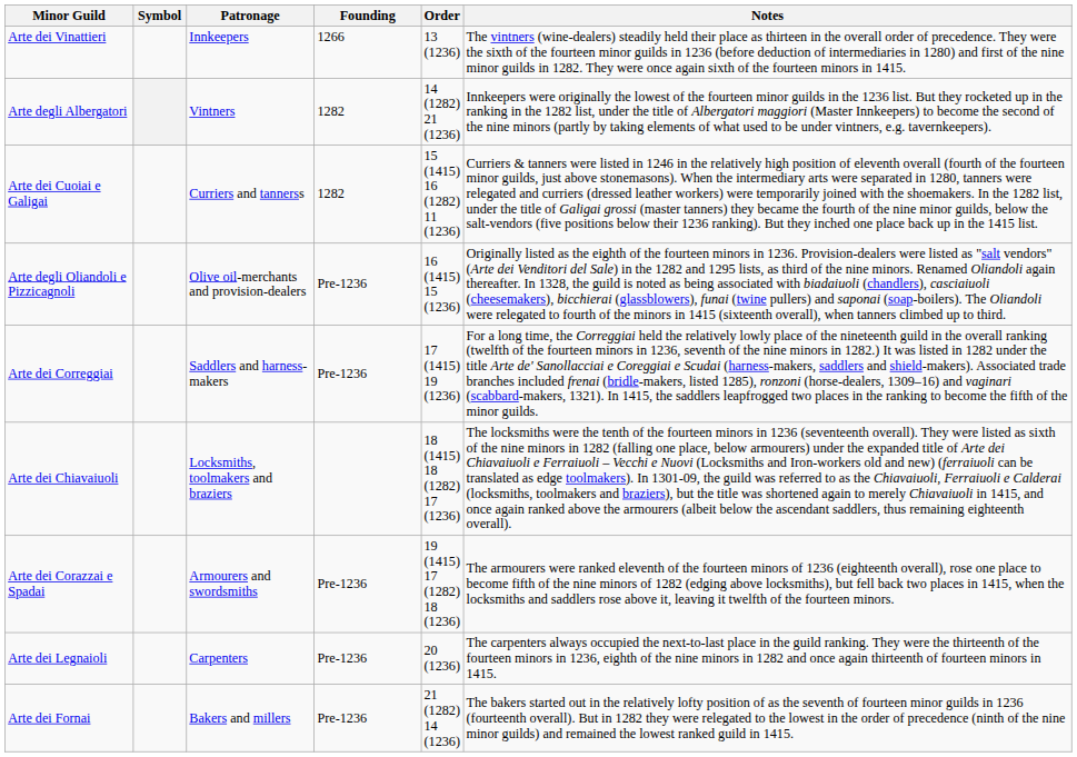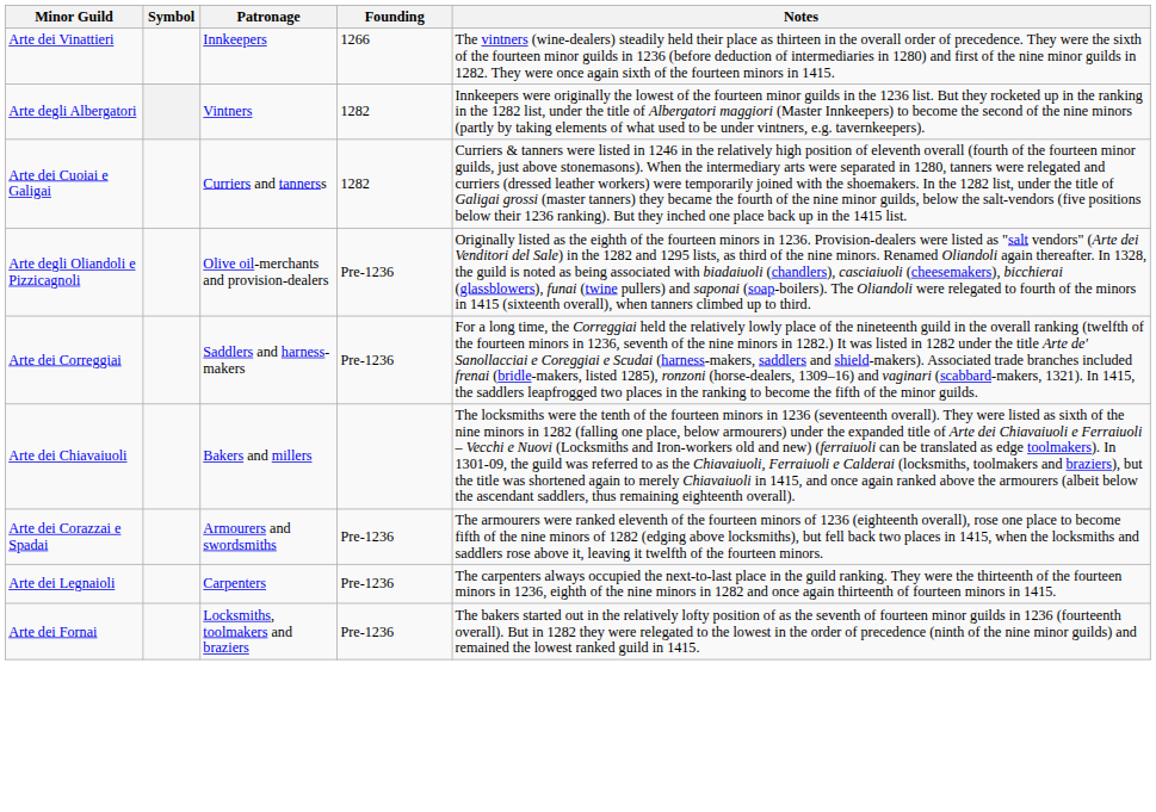 <table class="wikitable sortable" style="width:100%">
 <tr>
 <th width="12%">Minor Guild</th>
 <th width="5%">Symbol</th>
 <th width="12%">Patronage</th>
 <th width="10%">Founding</th>
-<th width="2%">Order</th>
 <th width="*">Notes</th>
 </tr>
 <tr valign="top">
 <td><a href='#'>Arte dei Vinattieri</a></td>
 <td></td>
 <td><a href='#'>Innkeepers</a></td>
 <td>1266</td>
-<td>13 (1236)</td>
 <td>The <a href='#'>vintners</a> (wine-dealers) steadily held their place as thirteen in the overall order of precedence. They were the sixth of the fourteen minor guilds in 1236 (before deduction of intermediaries in 1280) and first of the nine minor guilds in 1282. They were once again sixth of the fourteen minors in 1415.</td>
 </tr>
 <tr>
 <td><a href='#'>Arte degli Albergatori</a></td>
 <th></th>
 <td><a href='#'>Vintners</a></td>
 <td>1282</td>
-<td>14 (1282) <br> 21 (1236)</td>
 <td>Innkeepers were originally the lowest of the fourteen minor guilds in the 1236 list. But they rocketed up in the ranking in the 1282 list, under the title of <em>Albergatori maggiori</em> (Master Innkeepers) to become the second of the nine minors (partly by taking elements of what used to be under vintners, e.g. tavernkeepers).</td>
 </tr>
 <tr>
 <td><a href='#'>Arte dei Cuoiai e Galigai</a></td>
 <td></td>
 <td><a href='#'>Curriers</a> and <a href='#'>tanners</a>s</td>
 <td>1282</td>
-<td>15 (1415) <br> 16 (1282) <br> 11 (1236)</td>
 <td>Curriers & tanners were listed in 1246 in the relatively high position of eleventh overall (fourth of the fourteen minor guilds, just above stonemasons). When the intermediary arts were separated in 1280, tanners were relegated and curriers (dressed leather workers) were temporarily joined with the shoemakers. In the 1282 list, under the title of <em>Galigai grossi</em> (master tanners) they became the fourth of the nine minor guilds, below the salt-vendors (five positions below their 1236 ranking). But they inched one place back up in the 1415 list.</td>
 </tr>
 <tr>
 <td><a href='#'>Arte degli Oliandoli e Pizzicagnoli</a></td>
 <td></td>
 <td><a href='#'>Olive oil</a>-merchants and provision-dealers</td>
 <td>Pre-1236</td>
-<td>16 (1415) <br> 15 (1236)</td>
 <td>Originally listed as the eighth of the fourteen minors in 1236. Provision-dealers were listed as "<a href='#'>salt</a> vendors" (<em>Arte dei Venditori del Sale</em>) in the 1282 and 1295 lists, as third of the nine minors. Renamed <em>Oliandoli</em> again thereafter. In 1328, the guild is noted as being associated with <em>biadaiuoli</em> (<a href='#'>chandlers</a>), <em>casciaiuoli</em> (<a href='#'>cheesemakers</a>), <em>bicchierai</em> (<a href='#'>glassblowers</a>), <em>funai</em> (<a href='#'>twine</a> pullers) and <em>saponai</em> (<a href='#'>soap</a>-boilers). The <em>Oliandoli</em> were relegated to fourth of the minors in 1415 (sixteenth overall), when tanners climbed up to third.</td>
 </tr>
 <tr>
 <td><a href='#'>Arte dei Correggiai</a></td>
 <td></td>
 <td><a href='#'>Saddlers</a> and <a href='#'>harness</a>-makers</td>
 <td>Pre-1236</td>
-<td>17 (1415) <br> 19 (1236)</td>
 <td>For a long time, the <em>Correggiai</em> held the relatively lowly place of the nineteenth guild in the overall ranking (twelfth of the fourteen minors in 1236, seventh of the nine minors in 1282.) It was listed in 1282 under the title <em>Arte de' Sanollacciai e Coreggiai e Scudai</em> (<a href='#'>harness</a>-makers, <a href='#'>saddlers</a> and <a href='#'>shield</a>-makers). Associated trade branches included <em>frenai</em> (<a href='#'>bridle</a>-makers, listed 1285), <em>ronzoni</em> (horse-dealers, 1309–16) and <em>vaginari</em> (<a href='#'>scabbard</a>-makers, 1321). In 1415, the saddlers leapfrogged two places in the ranking to become the fifth of the minor guilds.</td>
 </tr>
 <tr>
 <td><a href='#'>Arte dei Chiavaiuoli</a></td>
 <td></td>
-<td><a href='#'>Locksmiths</a>, <a href='#'>toolmakers</a> and <a href='#'>braziers</a></td>
+<td><a href='#'>Bakers</a> and <a href='#'>millers</a></td>
 <td></td>
-<td>18 (1415) <br> 18 (1282) <br> 17 (1236)</td>
 <td>The locksmiths were the tenth of the fourteen minors in 1236 (seventeenth overall). They were listed as sixth of the nine minors in 1282 (falling one place, below armourers) under the expanded title of <em>Arte dei Chiavaiuoli e Ferraiuoli – Vecchi e Nuovi</em> (Locksmiths and Iron-workers old and new) (<em>ferraiuoli</em> can be translated as edge <a href='#'>toolmakers</a>). In 1301-09, the guild was referred to as the <em>Chiavaiuoli, Ferraiuoli e Calderai</em> (locksmiths, toolmakers and <a href='#'>braziers</a>), but the title was shortened again to merely <em>Chiavaiuoli</em> in 1415, and once again ranked above the armourers (albeit below the ascendant saddlers, thus remaining eighteenth overall).</td>
 </tr>
 <tr>
 <td><a href='#'>Arte dei Corazzai e Spadai</a></td>
 <td></td>
 <td><a href='#'>Armourers</a> and <a href='#'>swordsmiths</a></td>
 <td>Pre-1236</td>
-<td>19 (1415) <br> 17 (1282) <br> 18 (1236)</td>
 <td>The armourers were ranked eleventh of the fourteen minors of 1236 (eighteenth overall), rose one place to become fifth of the nine minors of 1282 (edging above locksmiths), but fell back two places in 1415, when the locksmiths and saddlers rose above it, leaving it twelfth of the fourteen minors.</td>
 </tr>
 <tr>
 <td><a href='#'>Arte dei Legnaioli</a></td>
 <td></td>
 <td><a href='#'>Carpenters</a></td>
 <td>Pre-1236</td>
-<td>20 (1236)</td>
 <td>The carpenters always occupied the next-to-last place in the guild ranking. They were the thirteenth of the fourteen minors in 1236, eighth of the nine minors in 1282 and once again thirteenth of fourteen minors in 1415.</td>
 </tr>
 <tr>
 <td><a href='#'>Arte dei Fornai</a></td>
 <td></td>
-<td><a href='#'>Bakers</a> and <a href='#'>millers</a></td>
+<td><a href='#'>Locksmiths</a>, <a href='#'>toolmakers</a> and <a href='#'>braziers</a></td>
 <td>Pre-1236</td>
-<td>21 (1282) <br> 14 (1236)</td>
 <td>The bakers started out in the relatively lofty position of as the seventh of fourteen minor guilds in 1236 (fourteenth overall). But in 1282 they were relegated to the lowest in the order of precedence (ninth of the nine minor guilds) and remained the lowest ranked guild in 1415.</td>
 </tr>
 </table>
